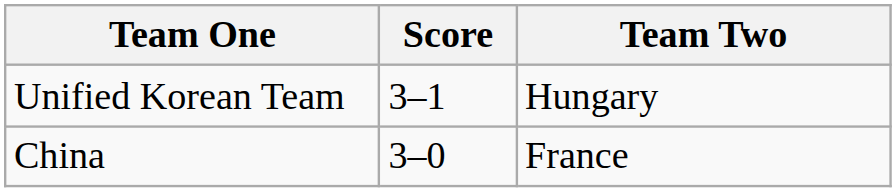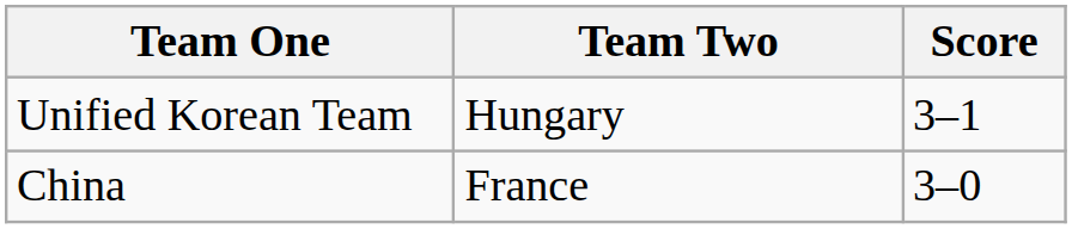 <table class="wikitable">
 <tr>
 <th width=150>Team One</th>
+<th width=150>Team Two</th>
 <th width=50>Score</th>
-<th width=150>Team Two</th>
 </tr>
 <tr>
 <td>Unified Korean Team</td>
+<td>Hungary</td>
 <td>3–1</td>
-<td>Hungary</td>
 </tr>
 <tr>
 <td>China</td>
+<td>France</td>
 <td>3–0</td>
-<td>France</td>
 </tr>
 </table>
